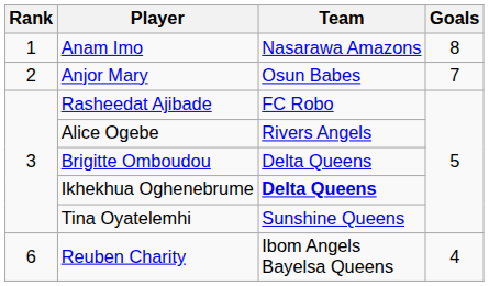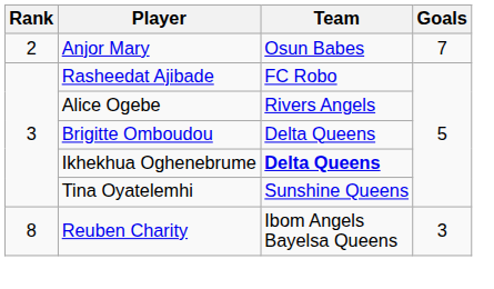 <table class="wikitable" style="text-align:left">
 <tr>
 <th>Rank</th>
 <th>Player</th>
 <th>Team</th>
 <th>Goals</th>
-</tr>
-<tr>
-<td align=center>1</td>
-<td><a href='#'>Anam Imo</a></td>
-<td><a href='#'>Nasarawa Amazons</a></td>
-<td align=center>8</td>
 </tr>
 <tr>
 <td align=center>2</td>
 <td><a href='#'>Anjor Mary</a></td>
 <td><a href='#'>Osun Babes</a></td>
 <td align=center>7</td>
 </tr>
 <tr>
 <td align=center rowspan=5>3</td>
 <td><a href='#'>Rasheedat Ajibade</a></td>
 <td><a href='#'>FC Robo</a></td>
 <td align=center rowspan=5>5</td>
 </tr>
 <tr>
 <td>Alice Ogebe</td>
 <td><a href='#'>Rivers Angels</a></td>
 </tr>
 <tr>
 <td><a href='#'>Brigitte Omboudou</a></td>
 <td><a href='#'>Delta Queens</a></td>
 </tr>
 <tr>
 <td>Ikhekhua Oghenebrume</td>
 <td><strong><a href='#'>Delta Queens</a></strong></td>
 </tr>
 <tr>
 <td>Tina Oyatelemhi</td>
 <td><a href='#'>Sunshine Queens</a></td>
 </tr>
 <tr>
-<td align=center>6</td>
+<td align=center>8</td>
 <td><a href='#'>Reuben Charity</a></td>
 <td>Ibom Angels<br>Bayelsa Queens</td>
-<td align=center>4</td>
+<td align=center>3</td>
 </tr>
 </table>
